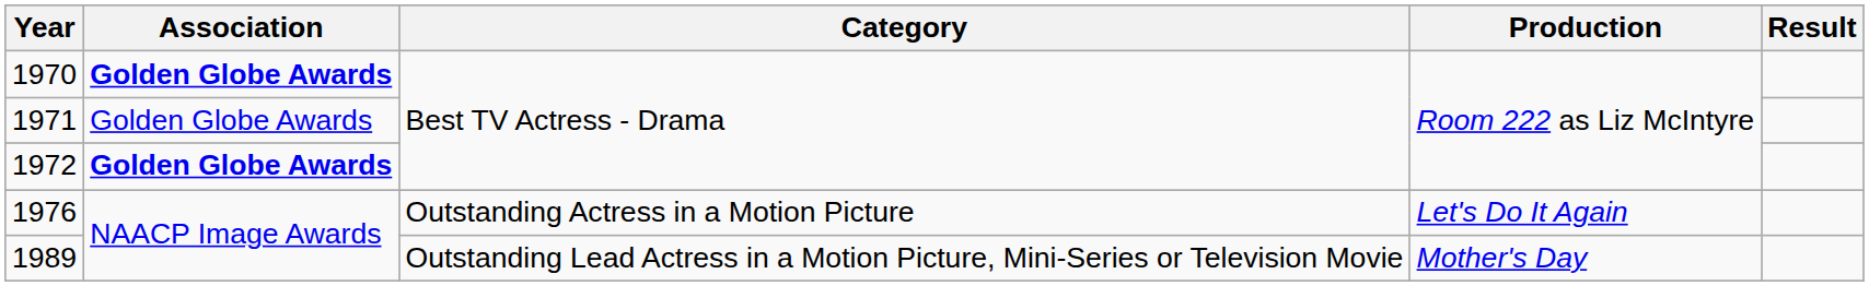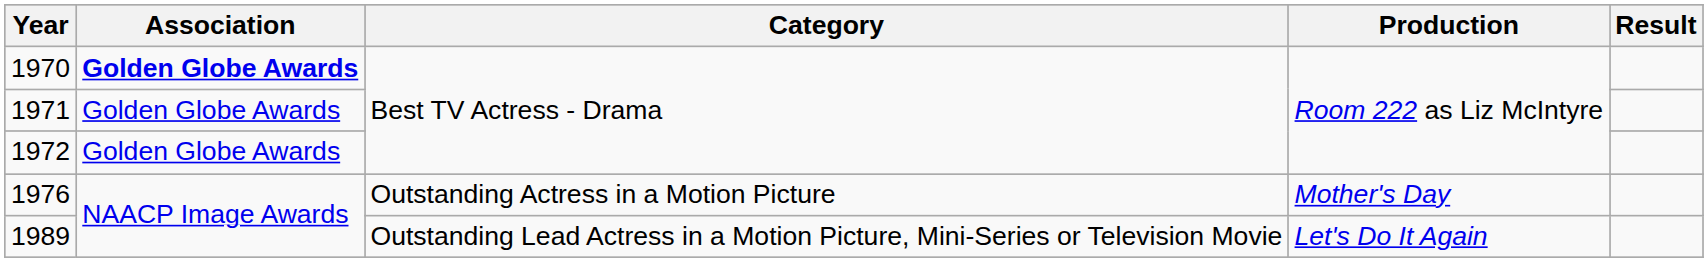 <table class="wikitable sortables">
 <tr>
 <th>Year</th>
 <th>Association</th>
 <th>Category</th>
 <th>Production</th>
 <th>Result</th>
 </tr>
 <tr>
 <td>1970</td>
 <td><strong><a href='#'>Golden Globe Awards</a></strong></td>
 <td rowspan="3">Best TV Actress - Drama</td>
 <td rowspan="3"><em><a href='#'>Room 222</a></em> as Liz McIntyre</td>
 <td></td>
 </tr>
 <tr>
 <td>1971</td>
 <td><a href='#'>Golden Globe Awards</a></td>
 <td></td>
 </tr>
 <tr>
 <td>1972</td>
-<td><strong><a href='#'>Golden Globe Awards</a></strong></td>
+<td><a href='#'>Golden Globe Awards</a></td>
 <td></td>
 </tr>
 <tr>
 <td>1976</td>
 <td rowspan="2"><a href='#'>NAACP Image Awards</a></td>
 <td>Outstanding Actress in a Motion Picture</td>
-<td><em><a href='#'>Let's Do It Again</a></em></td>
+<td><em><a href='#'>Mother's Day</a></em></td>
 <td></td>
 </tr>
 <tr>
 <td>1989</td>
 <td>Outstanding Lead Actress in a Motion Picture, Mini-Series or Television Movie</td>
-<td><em><a href='#'>Mother's Day</a></em></td>
+<td><em><a href='#'>Let's Do It Again</a></em></td>
 <td></td>
 </tr>
 </table>
